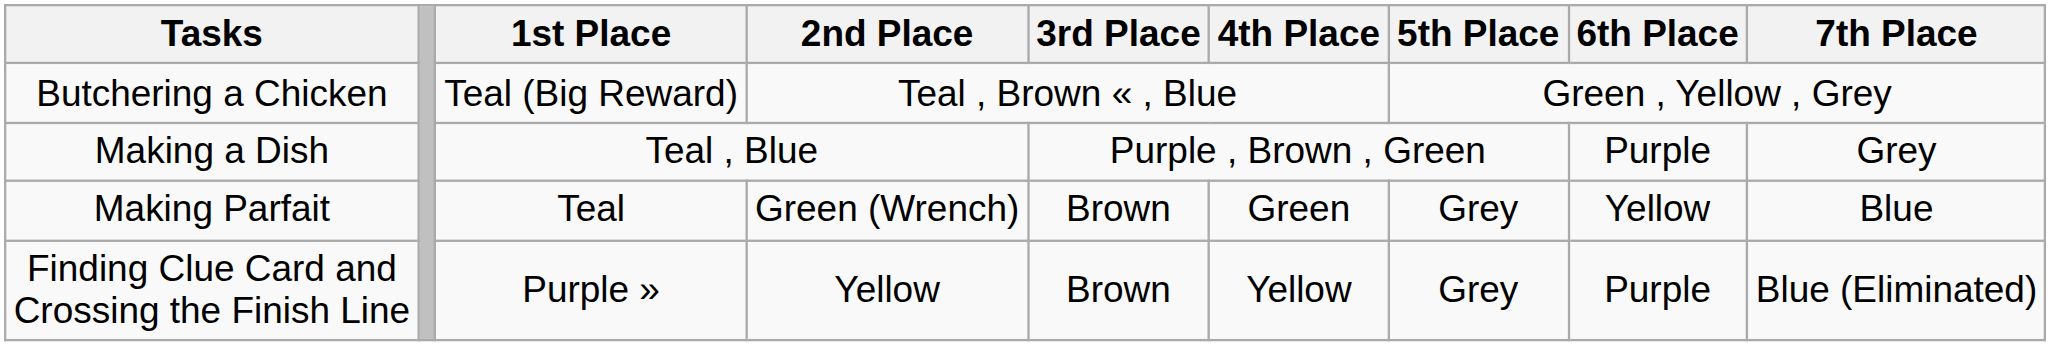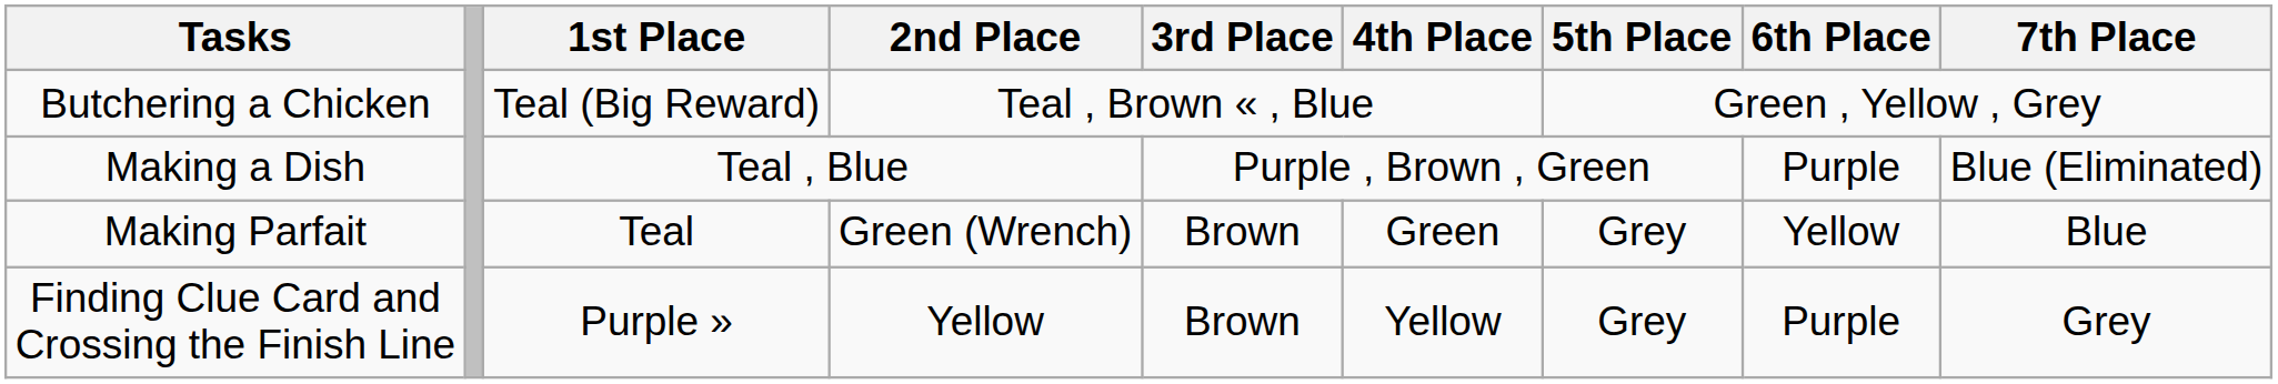 <table class="wikitable" align="center" style="text-align:center">
 <tr>
 <th>Tasks</th>
 <th style="background:#C0C0C0;" rowspan="5"></th>
 <th>1st Place</th>
 <th>2nd Place</th>
 <th>3rd Place</th>
 <th>4th Place</th>
 <th>5th Place</th>
 <th>6th Place</th>
 <th>7th Place</th>
 </tr>
 <tr>
 <td>Butchering a Chicken</td>
 <td><span>Teal (Big Reward)</span></td>
 <td colspan=3><span>Teal </span><span>, </span><span>Brown</span> <span>«</span> <span>, </span><span>Blue </span></td>
 <td colspan=3><span>Green </span><span>, </span><span>Yellow </span><span>,</span> <span>Grey </span></td>
 </tr>
 <tr>
 <td>Making a Dish</td>
 <td colspan=2><span>Teal</span> <span>,</span> <span>Blue </span></td>
 <td colspan=3><span>Purple </span><span>,</span> <span>Brown </span><span>,</span> <span>Green </span></td>
 <td><span>Purple</span></td>
-<td><span>Grey </span></td>
+<td><span>Blue (Eliminated)</span></td>
 </tr>
 <tr>
 <td>Making Parfait</td>
 <td><span>Teal</span></td>
 <td><span>Green (Wrench) </span></td>
 <td><span>Brown </span></td>
 <td><span>Green </span></td>
 <td><span>Grey </span></td>
 <td><span>Yellow</span></td>
 <td><span>Blue</span></td>
 </tr>
 <tr>
 <td>Finding Clue Card and<br> Crossing the Finish Line</td>
 <td><span>Purple </span><span>»</span></td>
 <td><span>Yellow</span></td>
 <td><span>Brown </span></td>
 <td><span>Yellow</span></td>
 <td><span>Grey </span></td>
 <td><span>Purple</span></td>
-<td><span>Blue (Eliminated)</span></td>
+<td><span>Grey </span></td>
 </tr>
 </table>
